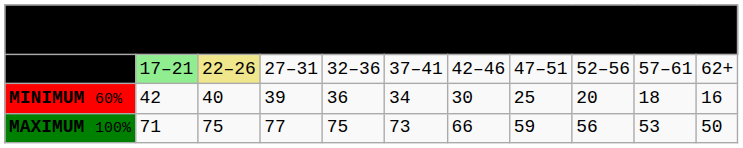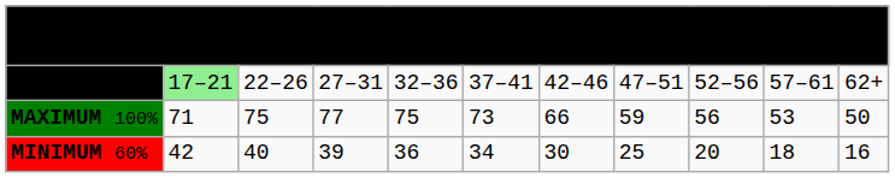 <table class="wikitable">
 <tr style="background: black" align="center">
 <td colspan="11" style="font-size:;"><span><strong>PUSH-UPS (2 minutes)</strong><br><small>MALE</small></span></td>
 </tr>
 <tr>
 <td style="background: black"><span> <strong>AGE GROUP</strong></span></td>
 <td style="background: lightgreen;">17–21</td>
-<td style="background: khaki;">22–26</td>
+<td>22–26</td>
 <td>27–31</td>
 <td>32–36</td>
 <td>37–41</td>
 <td>42–46</td>
 <td>47–51</td>
 <td>52–56</td>
 <td>57–61</td>
 <td>62+</td>
+</tr>
+<tr>
+<td style="background: green"><strong>MAXIMUM</strong> <small>100%</small></td>
+<td>71</td>
+<td>75</td>
+<td>77</td>
+<td>75</td>
+<td>73</td>
+<td>66</td>
+<td>59</td>
+<td>56</td>
+<td>53</td>
+<td>50</td>
 </tr>
 <tr>
 <td style="background: red"><strong>MINIMUM</strong> <small>60%</small></td>
 <td>42</td>
 <td>40</td>
 <td>39</td>
 <td>36</td>
 <td>34</td>
 <td>30</td>
 <td>25</td>
 <td>20</td>
 <td>18</td>
 <td>16</td>
 </tr>
-<tr>
-<td style="background: green"><strong>MAXIMUM</strong> <small>100%</small></td>
-<td>71</td>
-<td>75</td>
-<td>77</td>
-<td>75</td>
-<td>73</td>
-<td>66</td>
-<td>59</td>
-<td>56</td>
-<td>53</td>
-<td>50</td>
-</tr>
 </table>
